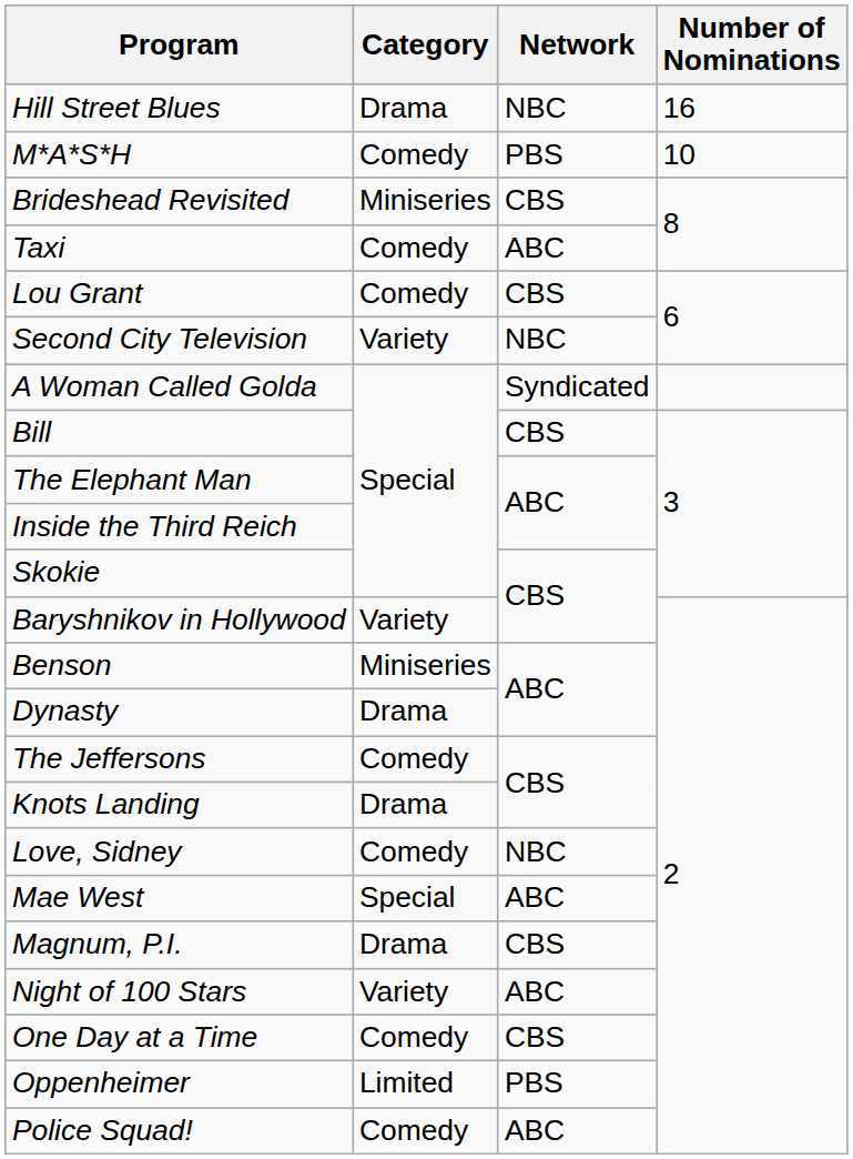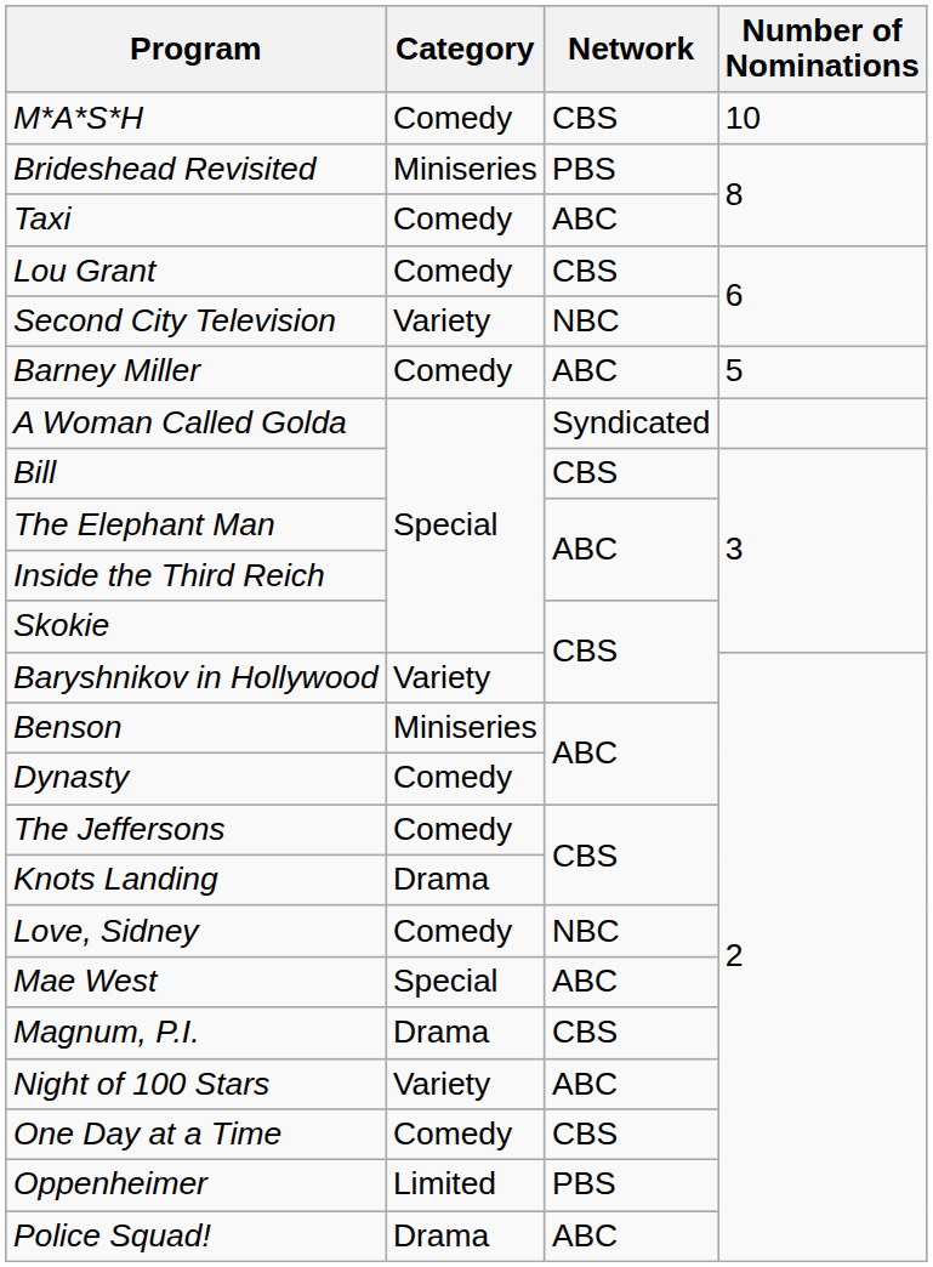 <table class="wikitable">
 <tr>
 <th>Program</th>
 <th>Category</th>
 <th>Network</th>
 <th>Number of<br>Nominations</th>
 </tr>
 <tr>
-<td><em>Hill Street Blues</em></td>
-<td>Drama</td>
-<td>NBC</td>
-<td>16</td>
-</tr>
-<tr>
 <td><em>M*A*S*H</em></td>
 <td>Comedy</td>
-<td>PBS</td>
+<td>CBS</td>
 <td>10</td>
 </tr>
 <tr>
 <td><em>Brideshead Revisited</em></td>
 <td>Miniseries</td>
-<td>CBS</td>
+<td>PBS</td>
 <td rowspan="2">8</td>
 </tr>
 <tr>
 <td><em>Taxi</em></td>
 <td>Comedy</td>
 <td>ABC</td>
 </tr>
 <tr>
 <td><em>Lou Grant</em></td>
 <td>Comedy</td>
 <td>CBS</td>
 <td rowspan="2">6</td>
 </tr>
 <tr>
 <td><em>Second City Television</em></td>
 <td>Variety</td>
 <td>NBC</td>
+</tr>
+<tr>
+<td><em>Barney Miller</em></td>
+<td>Comedy</td>
+<td>ABC</td>
+<td>5</td>
 </tr>
 <tr>
 <td><em>A Woman Called Golda</em></td>
 <td rowspan="5">Special</td>
 <td>Syndicated</td>
 </tr>
 <tr>
 <td><em>Bill</em></td>
 <td>CBS</td>
 <td rowspan="4">3</td>
 </tr>
 <tr>
 <td><em>The Elephant Man</em></td>
 <td rowspan="2">ABC</td>
 </tr>
 <tr>
 <td><em>Inside the Third Reich</em></td>
 </tr>
 <tr>
 <td><em>Skokie</em></td>
 <td rowspan="2">CBS</td>
 </tr>
 <tr>
 <td><em>Baryshnikov in Hollywood</em></td>
 <td>Variety</td>
 <td rowspan="12">2</td>
 </tr>
 <tr>
 <td><em>Benson</em></td>
 <td>Miniseries</td>
 <td rowspan="2">ABC</td>
 </tr>
 <tr>
 <td><em>Dynasty</em></td>
-<td>Drama</td>
+<td>Comedy</td>
 </tr>
 <tr>
 <td><em>The Jeffersons</em></td>
 <td>Comedy</td>
 <td rowspan="2">CBS</td>
 </tr>
 <tr>
 <td><em>Knots Landing</em></td>
 <td>Drama</td>
 </tr>
 <tr>
 <td><em>Love, Sidney</em></td>
 <td>Comedy</td>
 <td>NBC</td>
 </tr>
 <tr>
 <td><em>Mae West</em></td>
 <td>Special</td>
 <td>ABC</td>
 </tr>
 <tr>
 <td><em>Magnum, P.I.</em></td>
 <td>Drama</td>
 <td>CBS</td>
 </tr>
 <tr>
 <td><em>Night of 100 Stars</em></td>
 <td>Variety</td>
 <td>ABC</td>
 </tr>
 <tr>
 <td><em>One Day at a Time</em></td>
 <td>Comedy</td>
 <td>CBS</td>
 </tr>
 <tr>
 <td><em>Oppenheimer</em></td>
 <td>Limited</td>
 <td>PBS</td>
 </tr>
 <tr>
 <td><em>Police Squad!</em></td>
-<td>Comedy</td>
+<td>Drama</td>
 <td>ABC</td>
 </tr>
 </table>
